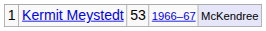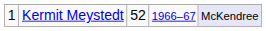 <table class="wikitable">
 <tr>
 </tr>
 <tr>
 <td>1</td>
 <td><a href='#'>Kermit Meystedt</a></td>
-<td>53</td>
+<td>52</td>
 <td style="font-size:80%;"><a href='#'>1966–67</a></td>
 <td style="background: lavender; font-size:80%;">McKendree</td>
 </tr>
 </table>
